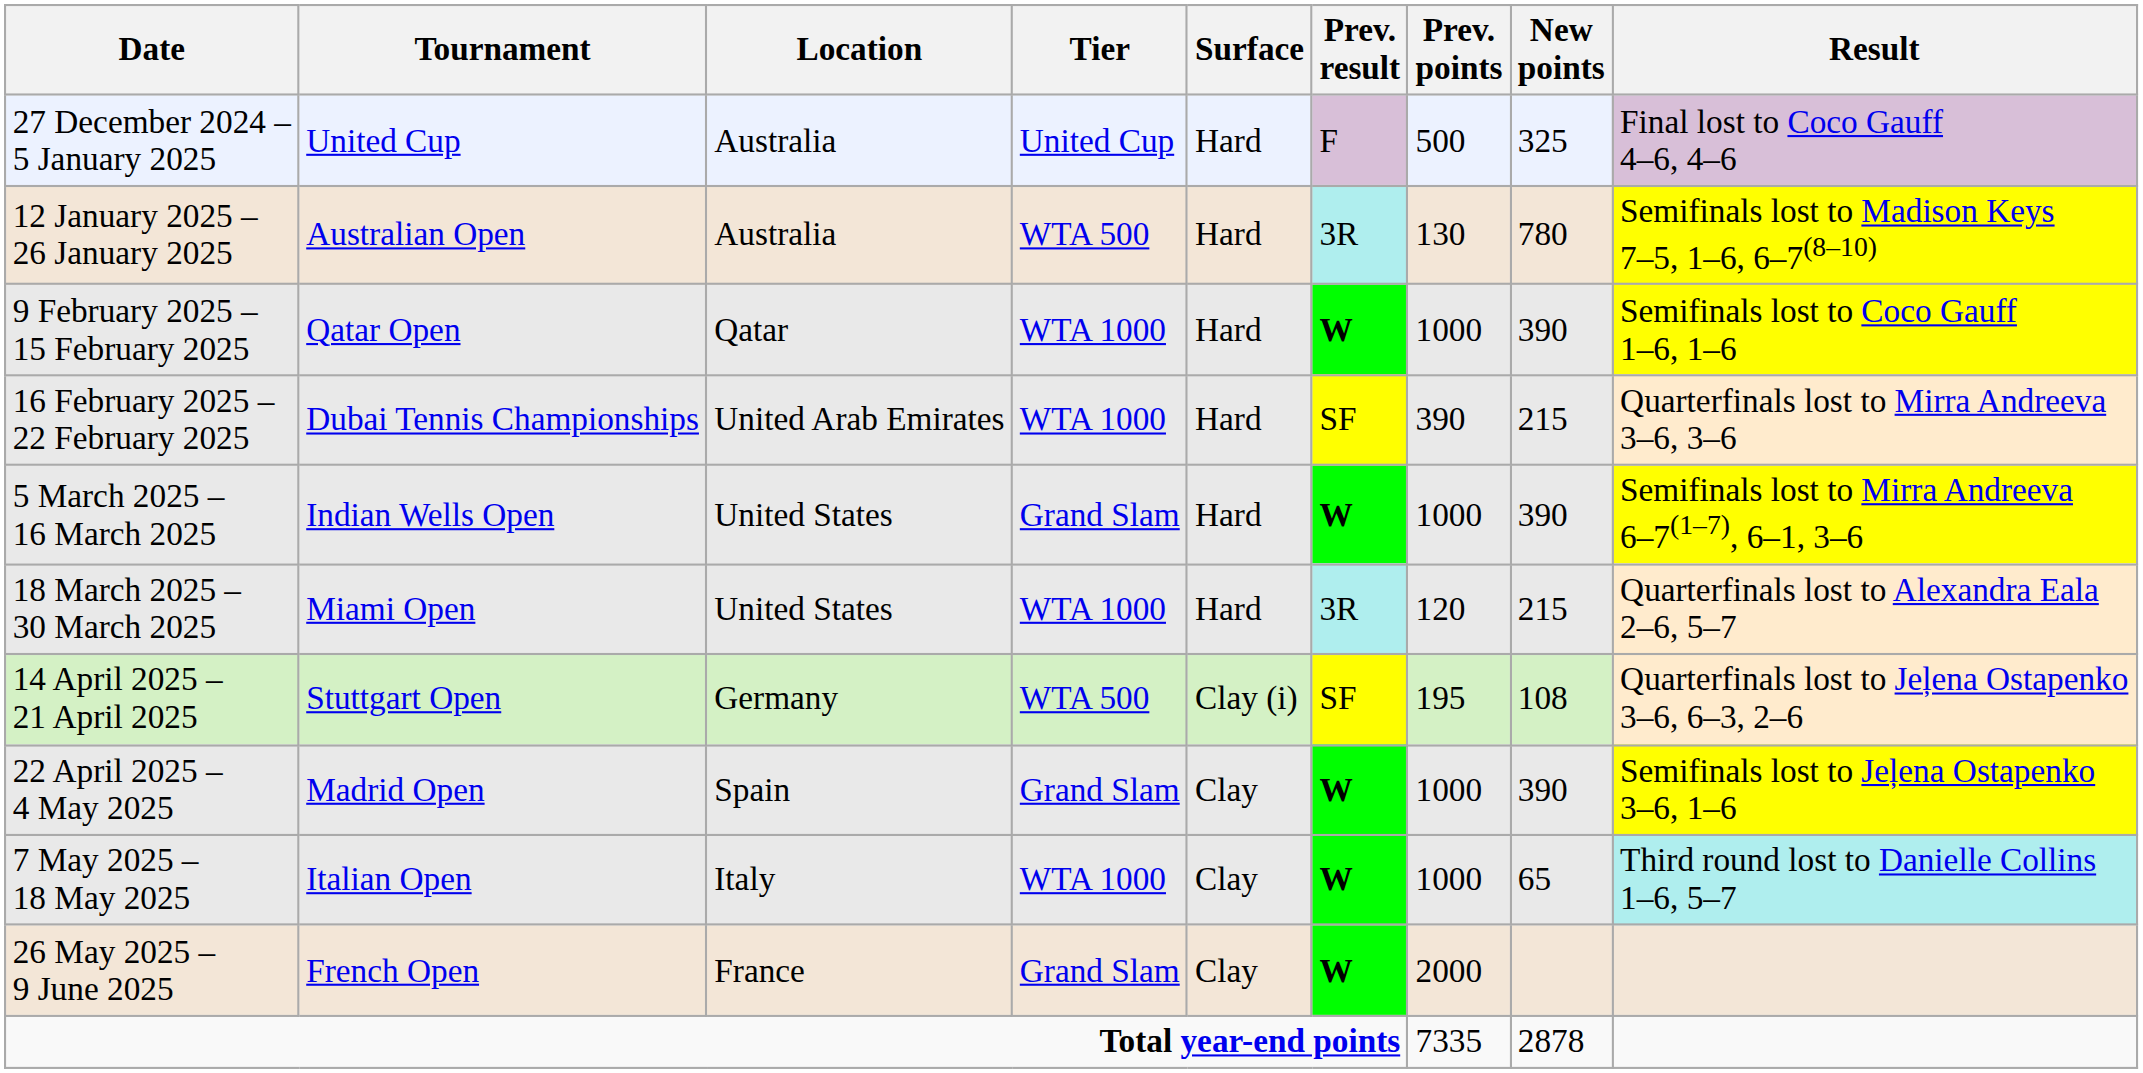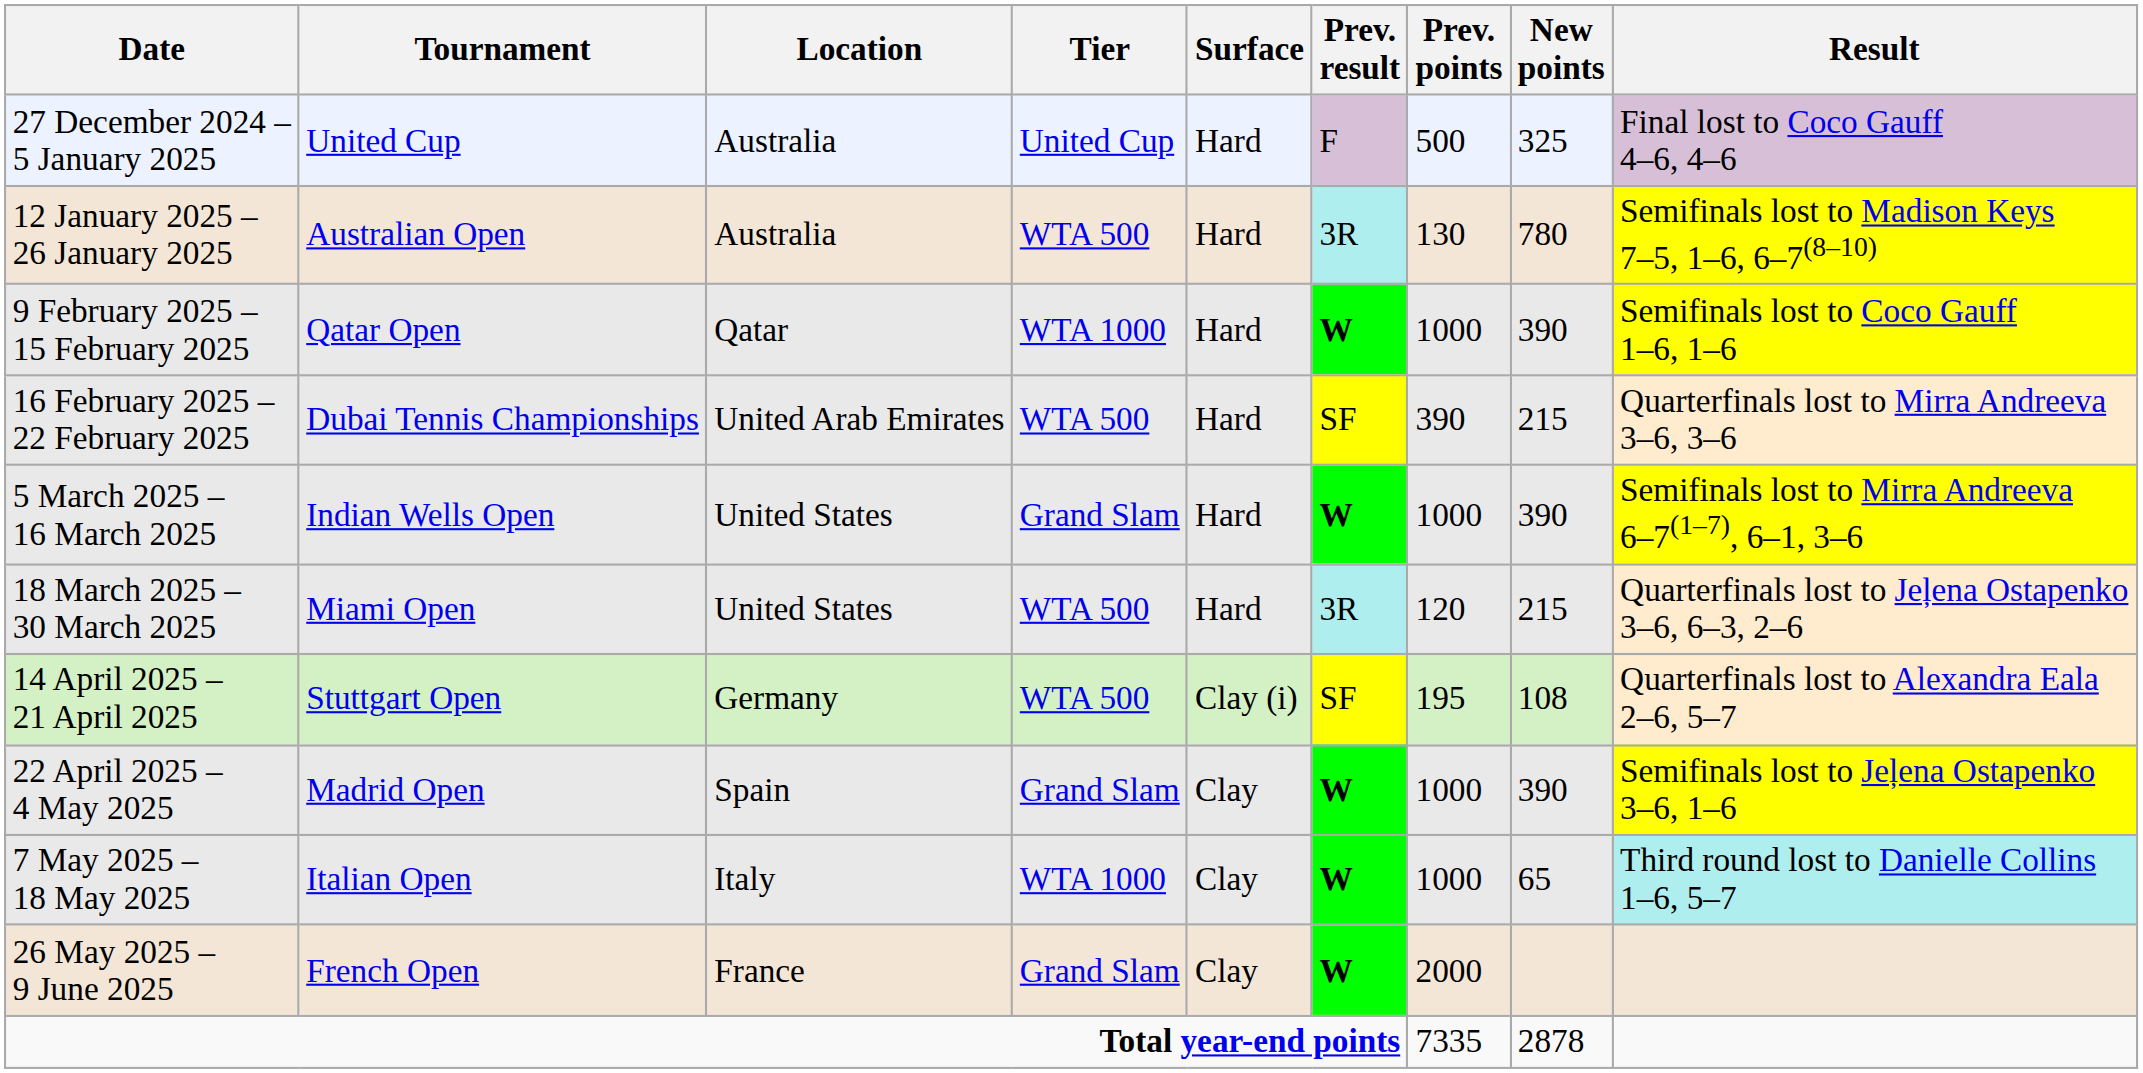 <table class="wikitable">
 <tr>
 <th>Date</th>
 <th>Tournament</th>
 <th>Location</th>
 <th>Tier</th>
 <th>Surface</th>
 <th>Prev.<br>result</th>
 <th>Prev.<br>points</th>
 <th>New<br>points</th>
 <th>Result</th>
 </tr>
 <tr style="background:#ecf2ff">
 <td>27 December 2024 –<br>5 January 2025</td>
 <td><a href='#'>United Cup</a></td>
 <td>Australia</td>
 <td><a href='#'>United Cup</a></td>
 <td>Hard</td>
 <td style="background:thistle">F</td>
 <td>500</td>
 <td>325</td>
 <td style="background:thistle">Final lost to  <a href='#'>Coco Gauff</a><br>4–6, 4–6</td>
 </tr>
 <tr style="background:#f3e6d7">
 <td>12 January 2025 –<br>26 January 2025</td>
 <td><a href='#'>Australian Open</a></td>
 <td>Australia</td>
 <td><a href='#'>WTA 500</a></td>
 <td>Hard</td>
 <td style="background:#afeeee">3R</td>
 <td>130</td>
 <td>780</td>
 <td style="background:yellow">Semifinals lost to  <a href='#'>Madison Keys</a><br>7–5, 1–6, 6–7<sup>(8–10)</sup></td>
 </tr>
 <tr style="background:#e9e9e9">
 <td>9 February 2025 –<br>15 February 2025</td>
 <td><a href='#'>Qatar Open</a></td>
 <td>Qatar</td>
 <td><a href='#'>WTA 1000</a></td>
 <td>Hard</td>
 <td style="background:lime"><strong>W</strong></td>
 <td>1000</td>
 <td>390</td>
 <td style="background:yellow">Semifinals lost to  <a href='#'>Coco Gauff</a><br>1–6, 1–6</td>
 </tr>
 <tr style="background:#e9e9e9">
 <td>16 February 2025 –<br>22 February 2025</td>
 <td><a href='#'>Dubai Tennis Championships</a></td>
 <td>United Arab Emirates</td>
-<td><a href='#'>WTA 1000</a></td>
+<td><a href='#'>WTA 500</a></td>
 <td>Hard</td>
 <td style="background:yellow">SF</td>
 <td>390</td>
 <td>215</td>
 <td style="background:#ffebcd">Quarterfinals lost to  <a href='#'>Mirra Andreeva</a><br>3–6, 3–6</td>
 </tr>
 <tr style="background:#e9e9e9">
 <td>5 March 2025 –<br>16 March 2025</td>
 <td><a href='#'>Indian Wells Open</a></td>
 <td>United States</td>
 <td><a href='#'>Grand Slam</a></td>
 <td>Hard</td>
 <td style="background:lime"><strong>W</strong></td>
 <td>1000</td>
 <td>390</td>
 <td style="background:yellow">Semifinals lost to  <a href='#'>Mirra Andreeva</a><br>6–7<sup>(1–7)</sup>, 6–1, 3–6</td>
 </tr>
 <tr style="background:#e9e9e9">
 <td>18 March 2025 –<br>30 March 2025</td>
 <td><a href='#'>Miami Open</a></td>
 <td>United States</td>
-<td><a href='#'>WTA 1000</a></td>
+<td><a href='#'>WTA 500</a></td>
 <td>Hard</td>
 <td style="background:#afeeee">3R</td>
 <td>120</td>
 <td>215</td>
-<td style="background:#ffebcd">Quarterfinals lost to  <a href='#'>Alexandra Eala</a><br>2–6, 5–7</td>
+<td style="background:#ffebcd">Quarterfinals lost to  <a href='#'>Jeļena Ostapenko</a><br>3–6, 6–3, 2–6</td>
 </tr>
 <tr style="background:#d4f1c5">
 <td>14 April 2025 –<br>21 April 2025</td>
 <td><a href='#'>Stuttgart Open</a></td>
 <td>Germany</td>
 <td><a href='#'>WTA 500</a></td>
 <td>Clay (i)</td>
 <td style="background:yellow">SF</td>
 <td>195</td>
 <td>108</td>
-<td style="background:#ffebcd">Quarterfinals lost to  <a href='#'>Jeļena Ostapenko</a><br>3–6, 6–3, 2–6</td>
+<td style="background:#ffebcd">Quarterfinals lost to  <a href='#'>Alexandra Eala</a><br>2–6, 5–7</td>
 </tr>
 <tr style="background:#e9e9e9">
 <td>22 April 2025 –<br>4 May 2025</td>
 <td><a href='#'>Madrid Open</a></td>
 <td>Spain</td>
 <td><a href='#'>Grand Slam</a></td>
 <td>Clay</td>
 <td style="background:lime"><strong>W</strong></td>
 <td>1000</td>
 <td>390</td>
 <td style="background:yellow">Semifinals lost to  <a href='#'>Jeļena Ostapenko</a><br>3–6, 1–6</td>
 </tr>
 <tr style="background:#e9e9e9">
 <td>7 May 2025 –<br>18 May 2025</td>
 <td><a href='#'>Italian Open</a></td>
 <td>Italy</td>
 <td><a href='#'>WTA 1000</a></td>
 <td>Clay</td>
 <td style="background:lime"><strong>W</strong></td>
 <td>1000</td>
 <td>65</td>
 <td style="background:#afeeee">Third round lost to  <a href='#'>Danielle Collins</a><br>1–6, 5–7</td>
 </tr>
 <tr style="background:#f3e6d7">
 <td>26 May 2025 –<br>9 June 2025</td>
 <td><a href='#'>French Open</a></td>
 <td>France</td>
 <td><a href='#'>Grand Slam</a></td>
 <td>Clay</td>
 <td style="background:lime"><strong>W</strong></td>
 <td>2000</td>
 <td></td>
 <td></td>
 </tr>
 <tr>
 <td colspan="6" style="text-align:right"><strong>Total <a href='#'>year-end points</a></strong></td>
 <td>7335</td>
 <td>2878</td>
 <td style="text-align:center"></td>
 </tr>
 </table>
